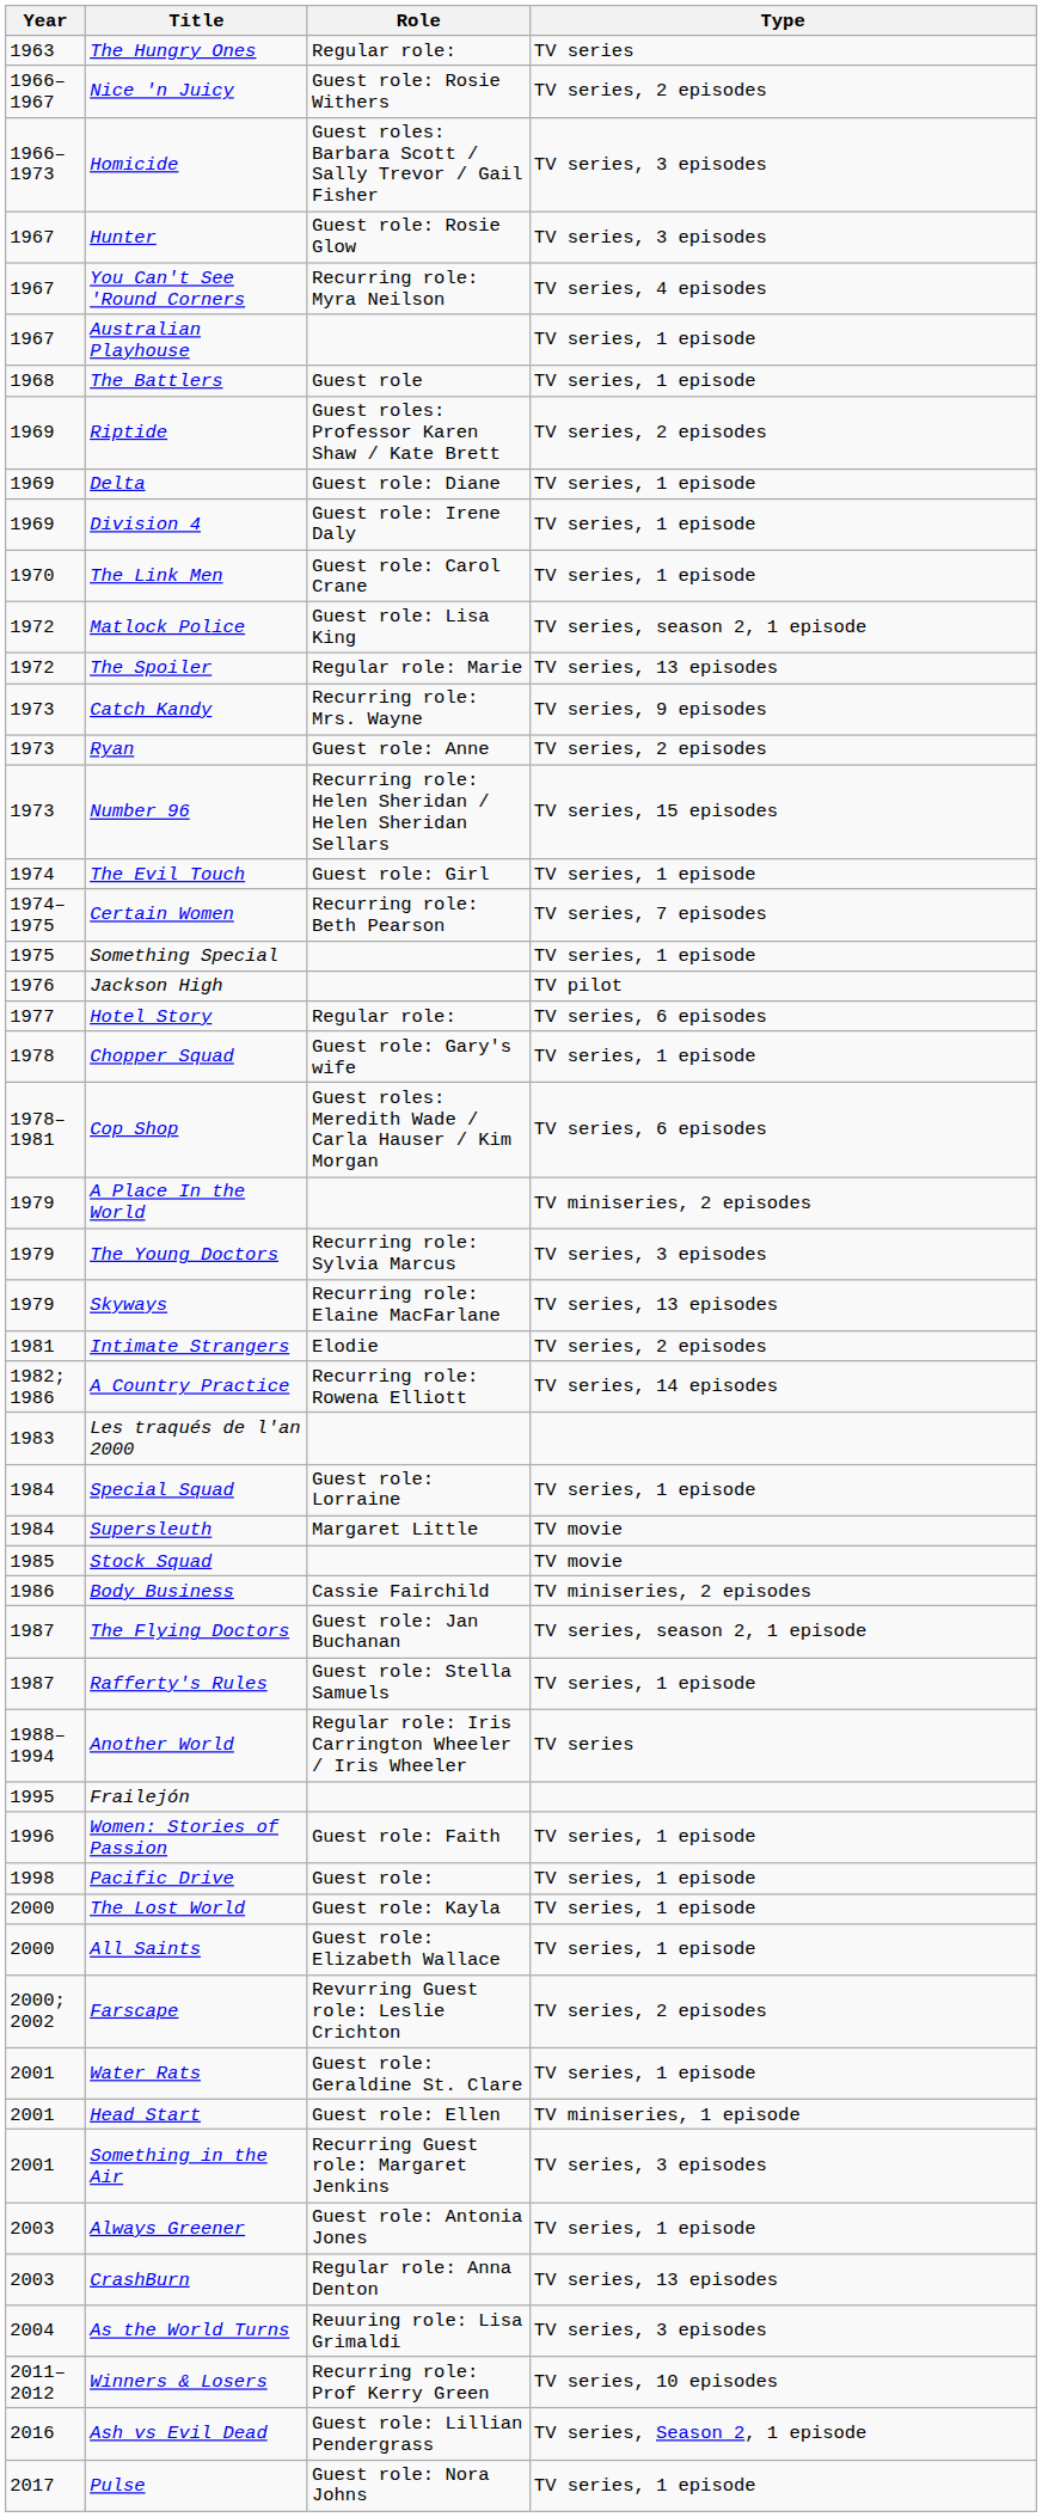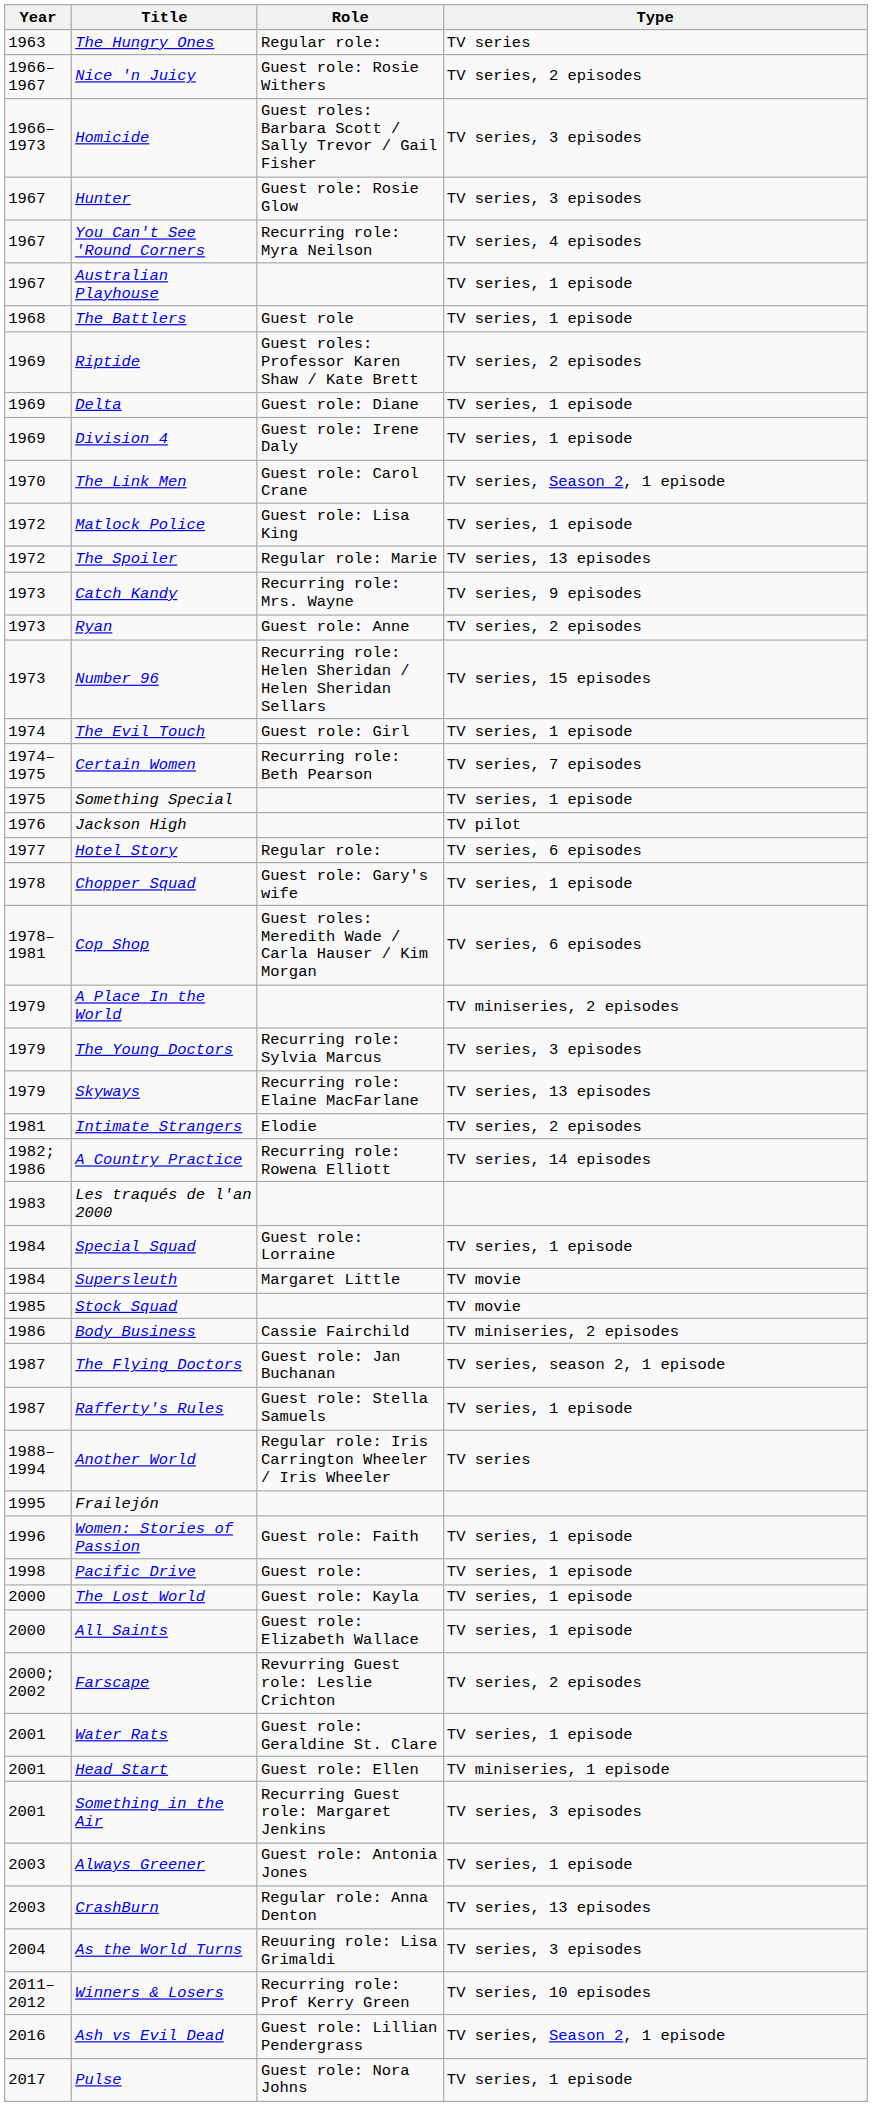 <table class="wikitable plainrowheaders sortable">
 <tr>
 <th width="50" scope="col">Year</th>
 <th width="150" scope="col">Title</th>
 <th width="150" scope="col">Role</th>
 <th width="350" scope="col">Type</th>
 </tr>
 <tr>
 <td>1963</td>
 <td><em><a href='#'>The Hungry Ones</a></em></td>
 <td>Regular role:</td>
 <td>TV series</td>
 </tr>
 <tr>
 <td>1966–1967</td>
 <td><em><a href='#'>Nice 'n Juicy</a></em></td>
 <td>Guest role: Rosie Withers</td>
 <td>TV series, 2 episodes</td>
 </tr>
 <tr>
 <td>1966–1973</td>
 <td><em><a href='#'>Homicide</a></em></td>
 <td>Guest roles: Barbara Scott / Sally Trevor / Gail Fisher</td>
 <td>TV series, 3 episodes</td>
 </tr>
 <tr>
 <td>1967</td>
 <td><em><a href='#'>Hunter</a></em></td>
 <td>Guest role: Rosie Glow</td>
 <td>TV series, 3 episodes</td>
 </tr>
 <tr>
 <td>1967</td>
 <td><em><a href='#'>You Can't See 'Round Corners</a></em></td>
 <td>Recurring role: Myra Neilson</td>
 <td>TV series, 4 episodes</td>
 </tr>
 <tr>
 <td>1967</td>
 <td><em><a href='#'>Australian Playhouse</a></em></td>
 <td></td>
 <td>TV series, 1 episode</td>
 </tr>
 <tr>
 <td>1968</td>
 <td><em><a href='#'>The Battlers</a></em></td>
 <td>Guest role</td>
 <td>TV series, 1 episode</td>
 </tr>
 <tr>
 <td>1969</td>
 <td><em><a href='#'>Riptide</a></em></td>
 <td>Guest roles: Professor Karen Shaw / Kate Brett</td>
 <td>TV series, 2 episodes</td>
 </tr>
 <tr>
 <td>1969</td>
 <td><em><a href='#'>Delta</a></em></td>
 <td>Guest role: Diane</td>
 <td>TV series, 1 episode</td>
 </tr>
 <tr>
 <td>1969</td>
 <td><em><a href='#'>Division 4</a></em></td>
 <td>Guest role: Irene Daly</td>
 <td>TV series, 1 episode</td>
 </tr>
 <tr>
 <td>1970</td>
 <td><em><a href='#'>The Link Men</a></em></td>
 <td>Guest role: Carol Crane</td>
-<td>TV series, 1 episode</td>
+<td>TV series, <a href='#'>Season 2</a>, 1 episode</td>
 </tr>
 <tr>
 <td>1972</td>
 <td><em><a href='#'>Matlock Police</a></em></td>
 <td>Guest role: Lisa King</td>
-<td>TV series, season 2, 1 episode</td>
+<td>TV series, 1 episode</td>
 </tr>
 <tr>
 <td>1972</td>
 <td><em><a href='#'>The Spoiler</a></em></td>
 <td>Regular role: Marie</td>
 <td>TV series, 13 episodes</td>
 </tr>
 <tr>
 <td>1973</td>
 <td><em><a href='#'>Catch Kandy</a></em></td>
 <td>Recurring role: Mrs. Wayne</td>
 <td>TV series, 9 episodes</td>
 </tr>
 <tr>
 <td>1973</td>
 <td><em><a href='#'>Ryan</a></em></td>
 <td>Guest role: Anne</td>
 <td>TV series, 2 episodes</td>
 </tr>
 <tr>
 <td>1973</td>
 <td><em><a href='#'>Number 96</a></em></td>
 <td>Recurring role: Helen Sheridan / Helen Sheridan Sellars</td>
 <td>TV series, 15 episodes</td>
 </tr>
 <tr>
 <td>1974</td>
 <td><em><a href='#'>The Evil Touch</a></em></td>
 <td>Guest role: Girl</td>
 <td>TV series, 1 episode</td>
 </tr>
 <tr>
 <td>1974–1975</td>
 <td><em><a href='#'>Certain Women</a></em></td>
 <td>Recurring role: Beth Pearson</td>
 <td>TV series, 7 episodes</td>
 </tr>
 <tr>
 <td>1975</td>
 <td><em>Something Special</em></td>
 <td></td>
 <td>TV series, 1 episode</td>
 </tr>
 <tr>
 <td>1976</td>
 <td><em>Jackson High</em></td>
 <td></td>
 <td>TV pilot</td>
 </tr>
 <tr>
 <td>1977</td>
 <td><em><a href='#'>Hotel Story</a></em></td>
 <td>Regular role:</td>
 <td>TV series, 6 episodes</td>
 </tr>
 <tr>
 <td>1978</td>
 <td><em><a href='#'>Chopper Squad</a></em></td>
 <td>Guest role: Gary's wife</td>
 <td>TV series, 1 episode</td>
 </tr>
 <tr>
 <td>1978–1981</td>
 <td><em><a href='#'>Cop Shop</a></em></td>
 <td>Guest roles: Meredith Wade / Carla Hauser / Kim Morgan</td>
 <td>TV series, 6 episodes</td>
 </tr>
 <tr>
 <td>1979</td>
 <td><em><a href='#'>A Place In the World</a></em></td>
 <td></td>
 <td>TV miniseries, 2 episodes</td>
 </tr>
 <tr>
 <td>1979</td>
 <td><em><a href='#'>The Young Doctors</a></em></td>
 <td>Recurring role: Sylvia Marcus</td>
 <td>TV series, 3 episodes</td>
 </tr>
 <tr>
 <td>1979</td>
 <td><em><a href='#'>Skyways</a></em></td>
 <td>Recurring role: Elaine MacFarlane</td>
 <td>TV series, 13 episodes</td>
 </tr>
 <tr>
 <td>1981</td>
 <td><em><a href='#'>Intimate Strangers</a></em></td>
 <td>Elodie</td>
 <td>TV series, 2 episodes</td>
 </tr>
 <tr>
 <td>1982; 1986</td>
 <td><em><a href='#'>A Country Practice</a></em></td>
 <td>Recurring role: Rowena Elliott</td>
 <td>TV series, 14 episodes</td>
 </tr>
 <tr>
 <td>1983</td>
 <td><em>Les traqués de l'an 2000</em></td>
 <td></td>
 <td></td>
 </tr>
 <tr>
 <td>1984</td>
 <td><em><a href='#'>Special Squad</a></em></td>
 <td>Guest role: Lorraine</td>
 <td>TV series, 1 episode</td>
 </tr>
 <tr>
 <td>1984</td>
 <td><em><a href='#'>Supersleuth</a></em></td>
 <td>Margaret Little</td>
 <td>TV movie</td>
 </tr>
 <tr>
 <td>1985</td>
 <td><em><a href='#'>Stock Squad</a></em></td>
 <td></td>
 <td>TV movie</td>
 </tr>
 <tr>
 <td>1986</td>
 <td><em><a href='#'>Body Business</a></em></td>
 <td>Cassie Fairchild</td>
 <td>TV miniseries, 2 episodes</td>
 </tr>
 <tr>
 <td>1987</td>
 <td><em><a href='#'>The Flying Doctors</a></em></td>
 <td>Guest role: Jan Buchanan</td>
 <td>TV series, season 2, 1 episode</td>
 </tr>
 <tr>
 <td>1987</td>
 <td><em><a href='#'>Rafferty's Rules</a></em></td>
 <td>Guest role: Stella Samuels</td>
 <td>TV series, 1 episode</td>
 </tr>
 <tr>
 <td>1988–1994</td>
 <td><em><a href='#'>Another World</a></em></td>
 <td>Regular role: Iris Carrington Wheeler / Iris Wheeler</td>
 <td>TV series</td>
 </tr>
 <tr>
 <td>1995</td>
 <td><em>Frailejón</em></td>
 <td></td>
 <td></td>
 </tr>
 <tr>
 <td>1996</td>
 <td><em><a href='#'>Women: Stories of Passion</a></em></td>
 <td>Guest role: Faith</td>
 <td>TV series, 1 episode</td>
 </tr>
 <tr>
 <td>1998</td>
 <td><em><a href='#'>Pacific Drive</a></em></td>
 <td>Guest role:</td>
 <td>TV series, 1 episode</td>
 </tr>
 <tr>
 <td>2000</td>
 <td><em><a href='#'>The Lost World</a></em></td>
 <td>Guest role: Kayla</td>
 <td>TV series, 1 episode</td>
 </tr>
 <tr>
 <td>2000</td>
 <td><em><a href='#'>All Saints</a></em></td>
 <td>Guest role: Elizabeth Wallace</td>
 <td>TV series, 1 episode</td>
 </tr>
 <tr>
 <td>2000; 2002</td>
 <td><em><a href='#'>Farscape</a></em></td>
 <td>Revurring Guest role: Leslie Crichton</td>
 <td>TV series, 2 episodes</td>
 </tr>
 <tr>
 <td>2001</td>
 <td><em><a href='#'>Water Rats</a></em></td>
 <td>Guest role: Geraldine St. Clare</td>
 <td>TV series, 1 episode</td>
 </tr>
 <tr>
 <td>2001</td>
 <td><em><a href='#'>Head Start</a></em></td>
 <td>Guest role: Ellen</td>
 <td>TV miniseries, 1 episode</td>
 </tr>
 <tr>
 <td>2001</td>
 <td><em><a href='#'>Something in the Air</a></em></td>
 <td>Recurring Guest role: Margaret Jenkins</td>
 <td>TV series, 3 episodes</td>
 </tr>
 <tr>
 <td>2003</td>
 <td><em><a href='#'>Always Greener</a></em></td>
 <td>Guest role: Antonia Jones</td>
 <td>TV series, 1 episode</td>
 </tr>
 <tr>
 <td>2003</td>
 <td><em><a href='#'>CrashBurn</a></em></td>
 <td>Regular role: Anna Denton</td>
 <td>TV series, 13 episodes</td>
 </tr>
 <tr>
 <td>2004</td>
 <td><em><a href='#'>As the World Turns</a></em></td>
 <td>Reuuring role: Lisa Grimaldi</td>
 <td>TV series, 3 episodes</td>
 </tr>
 <tr>
 <td>2011–2012</td>
 <td><em><a href='#'>Winners & Losers</a></em></td>
 <td>Recurring role: Prof Kerry Green</td>
 <td>TV series, 10 episodes</td>
 </tr>
 <tr>
 <td>2016</td>
 <td><em><a href='#'>Ash vs Evil Dead</a></em></td>
 <td>Guest role: Lillian Pendergrass</td>
 <td>TV series, <a href='#'>Season 2</a>, 1 episode</td>
 </tr>
 <tr>
 <td>2017</td>
 <td><em><a href='#'>Pulse</a></em></td>
 <td>Guest role: Nora Johns</td>
 <td>TV series, 1 episode</td>
 </tr>
 </table>
